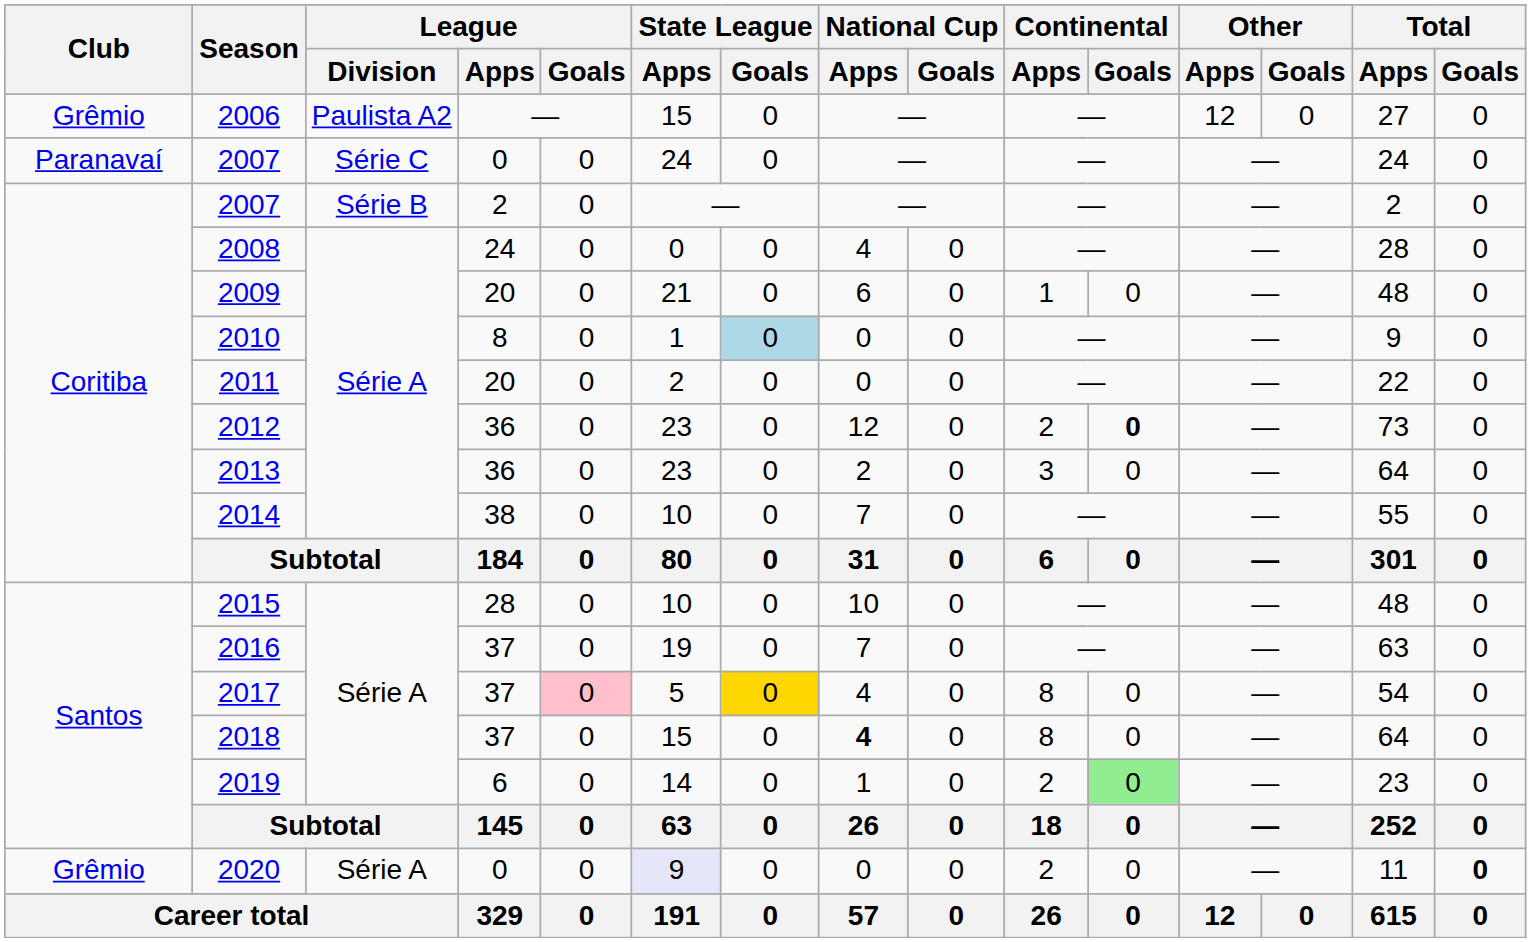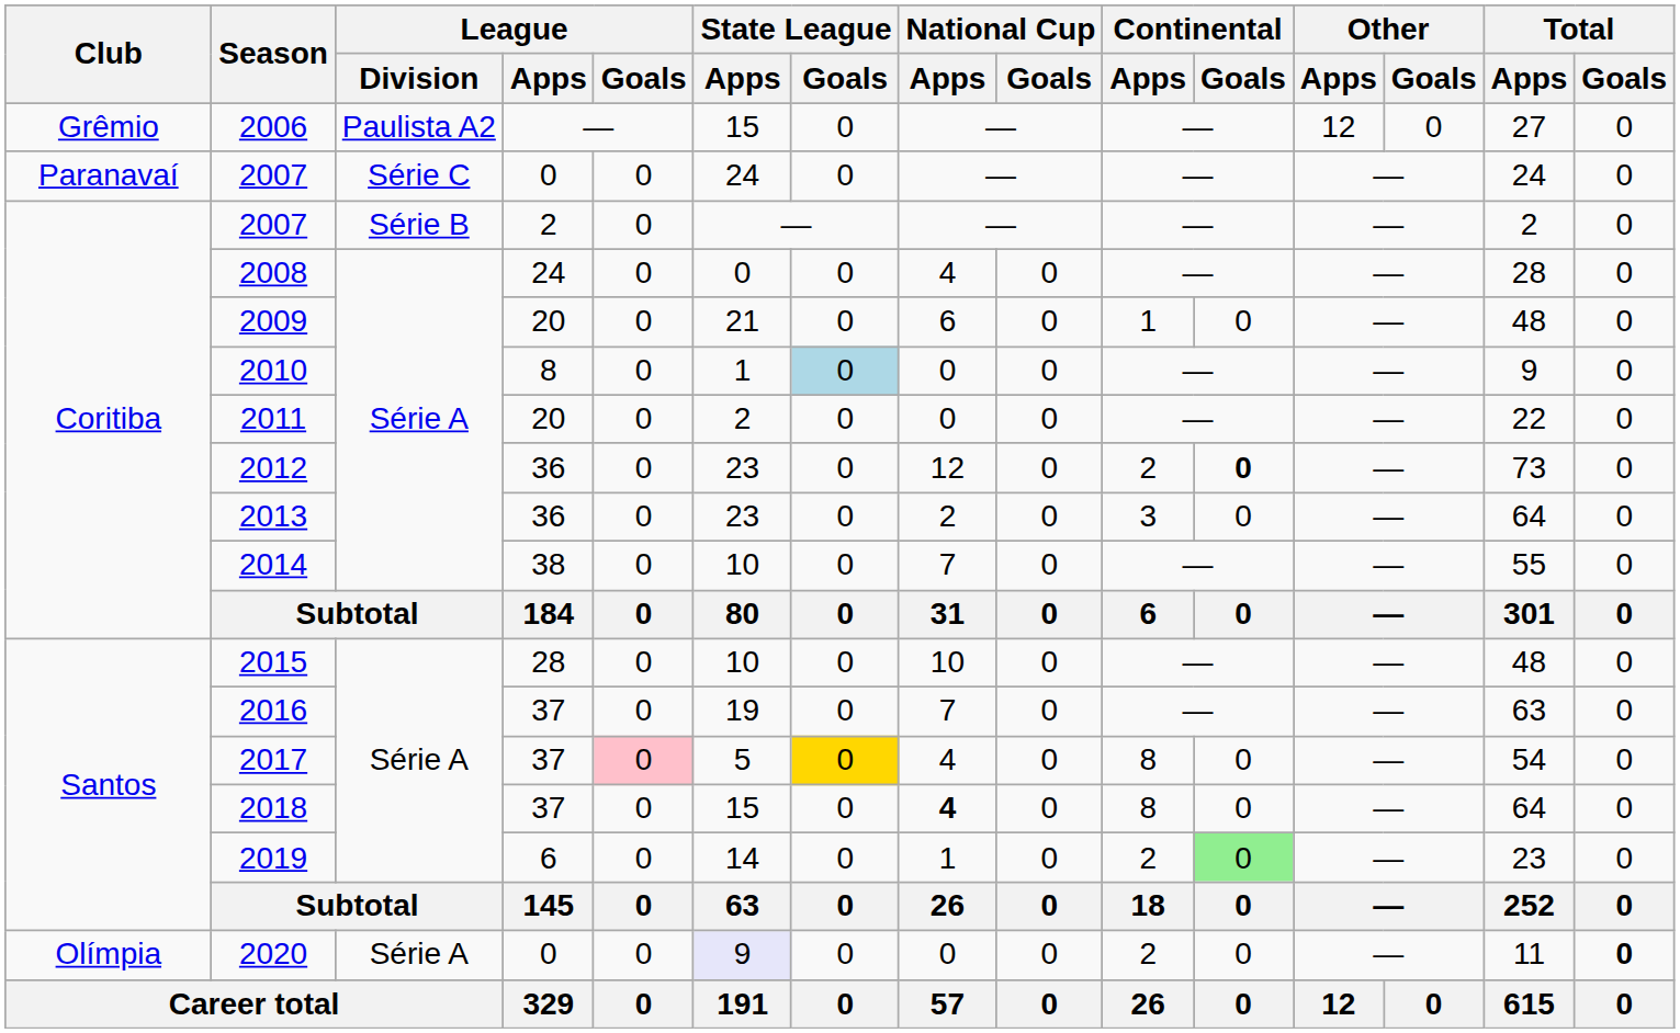 <table class="wikitable" style="text-align: center;">
 <tr>
 <th rowspan="2">Club</th>
 <th rowspan="2">Season</th>
 <th colspan="3">League</th>
 <th colspan="2">State League</th>
 <th colspan="2">National Cup</th>
 <th colspan="2">Continental</th>
 <th colspan="2">Other</th>
 <th colspan="2">Total</th>
 </tr>
 <tr>
 <th>Division</th>
 <th>Apps</th>
 <th>Goals</th>
 <th>Apps</th>
 <th>Goals</th>
 <th>Apps</th>
 <th>Goals</th>
 <th>Apps</th>
 <th>Goals</th>
 <th>Apps</th>
 <th>Goals</th>
 <th>Apps</th>
 <th>Goals</th>
 </tr>
 <tr>
 <td valign="center"><a href='#'>Grêmio</a></td>
 <td><a href='#'>2006</a></td>
 <td><a href='#'>Paulista A2</a></td>
 <td colspan="2">—</td>
 <td>15</td>
 <td>0</td>
 <td colspan="2">—</td>
 <td colspan="2">—</td>
 <td>12</td>
 <td>0</td>
 <td>27</td>
 <td>0</td>
 </tr>
 <tr>
 <td valign="center"><a href='#'>Paranavaí</a></td>
 <td><a href='#'>2007</a></td>
 <td><a href='#'>Série C</a></td>
 <td>0</td>
 <td>0</td>
 <td>24</td>
 <td>0</td>
 <td colspan="2">—</td>
 <td colspan="2">—</td>
 <td colspan="2">—</td>
 <td>24</td>
 <td>0</td>
 </tr>
 <tr>
 <td rowspan="9" valign="center" width="100px"><a href='#'>Coritiba</a></td>
 <td><a href='#'>2007</a></td>
 <td><a href='#'>Série B</a></td>
 <td>2</td>
 <td>0</td>
 <td colspan="2">—</td>
 <td colspan="2">—</td>
 <td colspan="2">—</td>
 <td colspan="2">—</td>
 <td>2</td>
 <td>0</td>
 </tr>
 <tr>
 <td><a href='#'>2008</a></td>
 <td rowspan="7"><a href='#'>Série A</a></td>
 <td>24</td>
 <td>0</td>
 <td>0</td>
 <td>0</td>
 <td>4</td>
 <td>0</td>
 <td colspan="2">—</td>
 <td colspan="2">—</td>
 <td>28</td>
 <td>0</td>
 </tr>
 <tr>
 <td><a href='#'>2009</a></td>
 <td>20</td>
 <td>0</td>
 <td>21</td>
 <td>0</td>
 <td>6</td>
 <td>0</td>
 <td>1</td>
 <td>0</td>
 <td colspan="2">—</td>
 <td>48</td>
 <td>0</td>
 </tr>
 <tr>
 <td><a href='#'>2010</a></td>
 <td>8</td>
 <td>0</td>
 <td>1</td>
 <td style="background: lightblue;">0</td>
 <td>0</td>
 <td>0</td>
 <td colspan="2">—</td>
 <td colspan="2">—</td>
 <td>9</td>
 <td>0</td>
 </tr>
 <tr>
 <td><a href='#'>2011</a></td>
 <td>20</td>
 <td>0</td>
 <td>2</td>
 <td>0</td>
 <td>0</td>
 <td>0</td>
 <td colspan="2">—</td>
 <td colspan="2">—</td>
 <td>22</td>
 <td>0</td>
 </tr>
 <tr>
 <td><a href='#'>2012</a></td>
 <td>36</td>
 <td>0</td>
 <td>23</td>
 <td>0</td>
 <td>12</td>
 <td>0</td>
 <td>2</td>
 <td><strong>0</strong></td>
 <td colspan="2">—</td>
 <td>73</td>
 <td>0</td>
 </tr>
 <tr>
 <td><a href='#'>2013</a></td>
 <td>36</td>
 <td>0</td>
 <td>23</td>
 <td>0</td>
 <td>2</td>
 <td>0</td>
 <td>3</td>
 <td>0</td>
 <td colspan="2">—</td>
 <td>64</td>
 <td>0</td>
 </tr>
 <tr>
 <td><a href='#'>2014</a></td>
 <td>38</td>
 <td>0</td>
 <td>10</td>
 <td>0</td>
 <td>7</td>
 <td>0</td>
 <td colspan="2">—</td>
 <td colspan="2">—</td>
 <td>55</td>
 <td>0</td>
 </tr>
 <tr>
 <th colspan="2">Subtotal</th>
 <th>184</th>
 <th>0</th>
 <th>80</th>
 <th>0</th>
 <th>31</th>
 <th>0</th>
 <th>6</th>
 <th>0</th>
 <th colspan="2">—</th>
 <th>301</th>
 <th>0</th>
 </tr>
 <tr>
 <td rowspan="6" valign="center"><a href='#'>Santos</a></td>
 <td><a href='#'>2015</a></td>
 <td rowspan="5">Série A</td>
 <td>28</td>
 <td>0</td>
 <td>10</td>
 <td>0</td>
 <td>10</td>
 <td>0</td>
 <td colspan="2">—</td>
 <td colspan="2">—</td>
 <td>48</td>
 <td>0</td>
 </tr>
 <tr>
 <td><a href='#'>2016</a></td>
 <td>37</td>
 <td>0</td>
 <td>19</td>
 <td>0</td>
 <td>7</td>
 <td>0</td>
 <td colspan="2">—</td>
 <td colspan="2">—</td>
 <td>63</td>
 <td>0</td>
 </tr>
 <tr>
 <td><a href='#'>2017</a></td>
 <td>37</td>
 <td style="background: pink;">0</td>
 <td>5</td>
 <td style="background: gold;">0</td>
 <td>4</td>
 <td>0</td>
 <td>8</td>
 <td>0</td>
 <td colspan="2">—</td>
 <td>54</td>
 <td>0</td>
 </tr>
 <tr>
 <td><a href='#'>2018</a></td>
 <td>37</td>
 <td>0</td>
 <td>15</td>
 <td>0</td>
 <td><strong>4</strong></td>
 <td>0</td>
 <td>8</td>
 <td>0</td>
 <td colspan="2">—</td>
 <td>64</td>
 <td>0</td>
 </tr>
 <tr>
 <td><a href='#'>2019</a></td>
 <td>6</td>
 <td>0</td>
 <td>14</td>
 <td>0</td>
 <td>1</td>
 <td>0</td>
 <td>2</td>
 <td style="background: lightgreen;">0</td>
 <td colspan="2">—</td>
 <td>23</td>
 <td>0</td>
 </tr>
 <tr>
 <th colspan="2">Subtotal</th>
 <th>145</th>
 <th>0</th>
 <th>63</th>
 <th>0</th>
 <th>26</th>
 <th>0</th>
 <th>18</th>
 <th>0</th>
 <th colspan="2">—</th>
 <th>252</th>
 <th>0</th>
 </tr>
 <tr>
-<td valign="center"><a href='#'>Grêmio</a></td>
+<td valign="center"><a href='#'>Olímpia</a></td>
 <td><a href='#'>2020</a></td>
 <td>Série A</td>
 <td>0</td>
 <td>0</td>
 <td style="background: lavender;">9</td>
 <td>0</td>
 <td>0</td>
 <td>0</td>
 <td>2</td>
 <td>0</td>
 <td colspan="2">—</td>
 <td>11</td>
 <td><strong>0</strong></td>
 </tr>
 <tr>
 <th colspan="3">Career total</th>
 <th>329</th>
 <th>0</th>
 <th>191</th>
 <th>0</th>
 <th>57</th>
 <th>0</th>
 <th>26</th>
 <th>0</th>
 <th>12</th>
 <th>0</th>
 <th>615</th>
 <th>0</th>
 </tr>
 </table>
